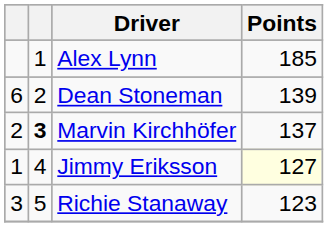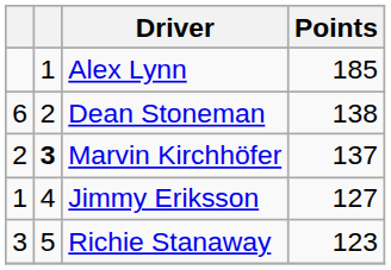 <table class="wikitable" style="font-size: 85%;">
 <tr>
 <th></th>
 <th></th>
 <th>Driver</th>
 <th>Points</th>
 </tr>
 <tr>
 <td align="left"></td>
 <td align="center">1</td>
 <td> <a href='#'>Alex Lynn</a></td>
 <td align="right">185</td>
 </tr>
 <tr>
 <td align="left"> 6</td>
 <td align="center">2</td>
 <td> <a href='#'>Dean Stoneman</a></td>
-<td align="right">139</td>
+<td align="right">138</td>
 </tr>
 <tr>
 <td align="left"> 2</td>
 <td align="center"><strong>3</strong></td>
 <td> <a href='#'>Marvin Kirchhöfer</a></td>
 <td align="right">137</td>
 </tr>
 <tr>
 <td align="left"> 1</td>
 <td align="center">4</td>
 <td> <a href='#'>Jimmy Eriksson</a></td>
-<td align="right" style="background: lightyellow;">127</td>
+<td align="right">127</td>
 </tr>
 <tr>
 <td align="left"> 3</td>
 <td align="center">5</td>
 <td> <a href='#'>Richie Stanaway</a></td>
 <td align="right">123</td>
 </tr>
 <tr>
 </tr>
 </table>
